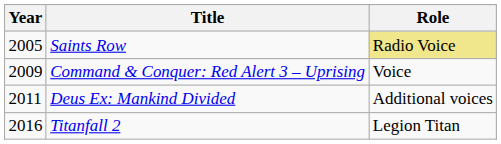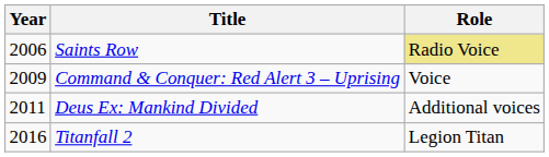 <table class="wikitable sortable">
 <tr>
 <th>Year</th>
 <th>Title</th>
 <th>Role</th>
 </tr>
 <tr>
-<td>2005</td>
+<td>2006</td>
 <td><a href='#'><em>Saints Row</em></a></td>
 <td style="background: khaki;">Radio Voice</td>
 </tr>
 <tr>
 <td>2009</td>
 <td><em><a href='#'>Command & Conquer: Red Alert 3 – Uprising</a></em></td>
 <td>Voice</td>
 </tr>
 <tr>
 <td>2011</td>
 <td><em><a href='#'>Deus Ex: Mankind Divided</a></em></td>
 <td>Additional voices</td>
 </tr>
 <tr>
 <td>2016</td>
 <td><em><a href='#'>Titanfall 2</a></em></td>
 <td>Legion Titan</td>
 </tr>
 </table>
